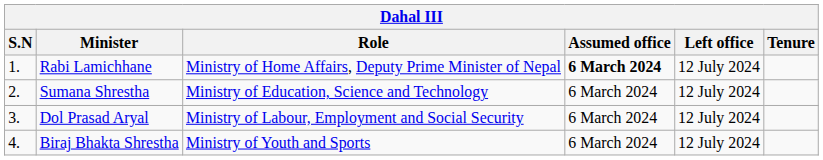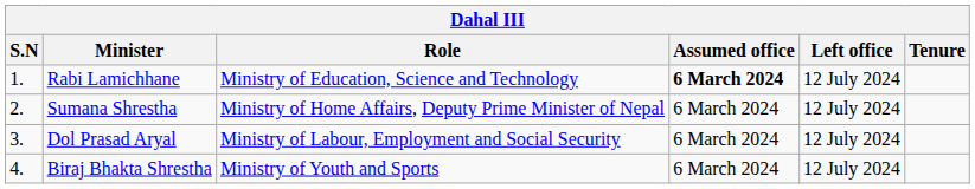 <table class="wikitable">
 <tr>
 <th colspan="6"><a href='#'>Dahal III</a></th>
 </tr>
 <tr>
 <th>S.N</th>
 <th>Minister</th>
 <th>Role</th>
 <th>Assumed office</th>
 <th>Left office</th>
 <th>Tenure</th>
 </tr>
 <tr>
 <td>1.</td>
 <td><a href='#'>Rabi Lamichhane</a></td>
-<td><a href='#'>Ministry of Home Affairs</a>, <a href='#'>Deputy Prime Minister of Nepal</a></td>
+<td><a href='#'>Ministry of Education, Science and Technology</a></td>
 <td><strong>6 March 2024</strong></td>
 <td>12 July 2024</td>
 <td></td>
 </tr>
 <tr>
 <td>2.</td>
 <td><a href='#'>Sumana Shrestha</a></td>
-<td><a href='#'>Ministry of Education, Science and Technology</a></td>
+<td><a href='#'>Ministry of Home Affairs</a>, <a href='#'>Deputy Prime Minister of Nepal</a></td>
 <td>6 March 2024</td>
 <td>12 July 2024</td>
 <td></td>
 </tr>
 <tr>
 <td>3.</td>
 <td><a href='#'>Dol Prasad Aryal</a></td>
 <td><a href='#'>Ministry of Labour, Employment and Social Security</a></td>
 <td>6 March 2024</td>
 <td>12 July 2024</td>
 <td></td>
 </tr>
 <tr>
 <td>4.</td>
 <td><a href='#'>Biraj Bhakta Shrestha</a></td>
 <td><a href='#'>Ministry of Youth and Sports</a></td>
 <td>6 March 2024</td>
 <td>12 July 2024</td>
 <td></td>
 </tr>
 </table>
